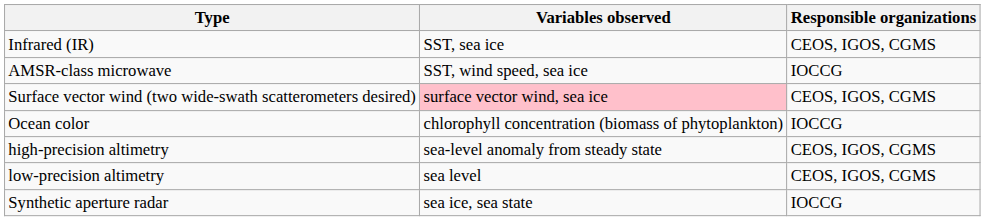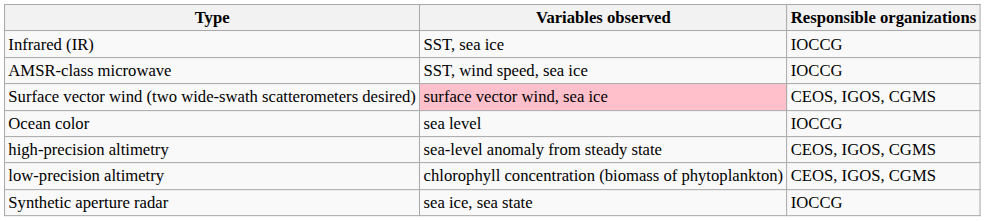 <table class="wikitable" border="1">
 <tr>
 <th>Type</th>
 <th>Variables observed</th>
 <th>Responsible organizations</th>
 </tr>
 <tr>
 <td>Infrared (IR)</td>
 <td>SST, sea ice</td>
-<td>CEOS, IGOS, CGMS</td>
+<td>IOCCG</td>
 </tr>
 <tr>
 <td>AMSR-class microwave</td>
 <td>SST, wind speed, sea ice</td>
 <td>IOCCG</td>
 </tr>
 <tr>
 <td>Surface vector wind (two wide-swath scatterometers desired)</td>
 <td style="background: pink;">surface vector wind, sea ice</td>
 <td>CEOS, IGOS, CGMS</td>
 </tr>
 <tr>
 <td>Ocean color</td>
-<td>chlorophyll concentration (biomass of phytoplankton)</td>
+<td>sea level</td>
 <td>IOCCG</td>
 </tr>
 <tr>
 <td>high-precision altimetry</td>
 <td>sea-level anomaly from steady state</td>
 <td>CEOS, IGOS, CGMS</td>
 </tr>
 <tr>
 <td>low-precision altimetry</td>
-<td>sea level</td>
+<td>chlorophyll concentration (biomass of phytoplankton)</td>
 <td>CEOS, IGOS, CGMS</td>
 </tr>
 <tr>
 <td>Synthetic aperture radar</td>
 <td>sea ice, sea state</td>
 <td>IOCCG</td>
 </tr>
 </table>
